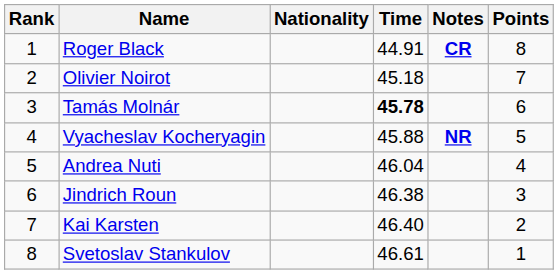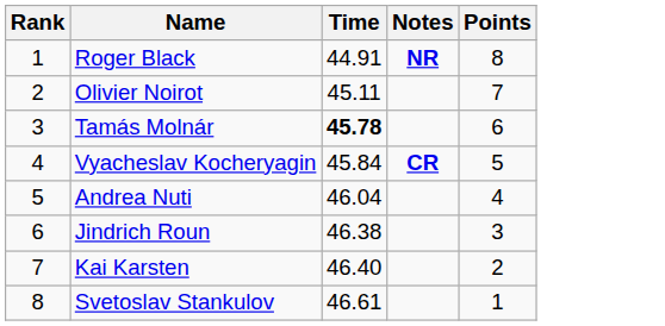 <table class="wikitable sortable" style="text-align:center">
 <tr>
 <th>Rank</th>
 <th>Name</th>
-<th>Nationality</th>
 <th>Time</th>
 <th>Notes</th>
 <th>Points</th>
 </tr>
 <tr>
 <td>1</td>
 <td align=left><a href='#'>Roger Black</a></td>
-<td align=left></td>
 <td>44.91</td>
-<td><strong><a href='#'>CR</a></strong></td>
+<td><strong><a href='#'>NR</a></strong></td>
 <td>8</td>
 </tr>
 <tr>
 <td>2</td>
 <td align=left><a href='#'>Olivier Noirot</a></td>
-<td align=left></td>
-<td>45.18</td>
+<td>45.11</td>
 <td></td>
 <td>7</td>
 </tr>
 <tr>
 <td>3</td>
 <td align=left><a href='#'>Tamás Molnár</a></td>
-<td align=left></td>
 <td><strong>45.78</strong></td>
 <td></td>
 <td>6</td>
 </tr>
 <tr>
 <td>4</td>
 <td align=left><a href='#'>Vyacheslav Kocheryagin</a></td>
-<td align=left></td>
-<td>45.88</td>
-<td><strong><a href='#'>NR</a></strong></td>
+<td>45.84</td>
+<td><strong><a href='#'>CR</a></strong></td>
 <td>5</td>
 </tr>
 <tr>
 <td>5</td>
 <td align=left><a href='#'>Andrea Nuti</a></td>
-<td align=left></td>
 <td>46.04</td>
 <td></td>
 <td>4</td>
 </tr>
 <tr>
 <td>6</td>
 <td align=left><a href='#'>Jindrich Roun</a></td>
-<td align=left></td>
 <td>46.38</td>
 <td></td>
 <td>3</td>
 </tr>
 <tr>
 <td>7</td>
 <td align=left><a href='#'>Kai Karsten</a></td>
-<td align=left></td>
 <td>46.40</td>
 <td></td>
 <td>2</td>
 </tr>
 <tr>
 <td>8</td>
 <td align=left><a href='#'>Svetoslav Stankulov</a></td>
-<td align=left></td>
 <td>46.61</td>
 <td></td>
 <td>1</td>
 </tr>
 </table>
